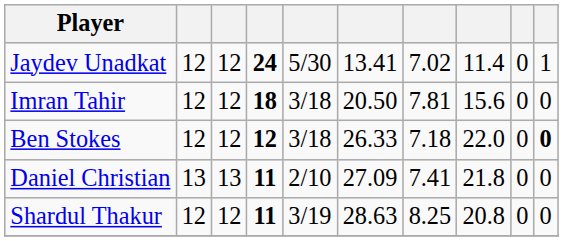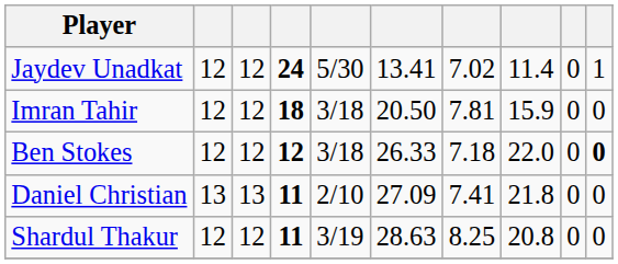 <table class="wikitable sortable"  style="text-align: center;">
 <tr>
 <th class="unsortable">Player</th>
 <th></th>
 <th></th>
 <th></th>
 <th></th>
 <th></th>
 <th></th>
 <th></th>
 <th></th>
 <th></th>
 </tr>
 <tr>
 <td style="text-align:left"><a href='#'>Jaydev Unadkat</a></td>
 <td style="text-align:left">12</td>
 <td>12</td>
 <td><strong>24</strong></td>
 <td>5/30</td>
 <td>13.41</td>
 <td>7.02</td>
 <td>11.4</td>
 <td>0</td>
 <td>1</td>
 </tr>
 <tr>
 <td style="text-align:left"><a href='#'>Imran Tahir</a></td>
 <td style="text-align:left">12</td>
 <td>12</td>
 <td><strong>18</strong></td>
 <td>3/18</td>
 <td>20.50</td>
 <td>7.81</td>
-<td>15.6</td>
+<td>15.9</td>
 <td>0</td>
 <td>0</td>
 </tr>
 <tr>
 <td style="text-align:left"><a href='#'>Ben Stokes</a></td>
 <td style="text-align:left">12</td>
 <td>12</td>
 <td><strong>12</strong></td>
 <td>3/18</td>
 <td>26.33</td>
 <td>7.18</td>
 <td>22.0</td>
 <td>0</td>
 <td><strong>0</strong></td>
 </tr>
 <tr>
 <td style="text-align:left"><a href='#'>Daniel Christian</a></td>
 <td style="text-align:left">13</td>
 <td>13</td>
 <td><strong>11</strong></td>
 <td>2/10</td>
 <td>27.09</td>
 <td>7.41</td>
 <td>21.8</td>
 <td>0</td>
 <td>0</td>
 </tr>
 <tr>
 <td style="text-align:left"><a href='#'>Shardul Thakur</a></td>
 <td style="text-align:left">12</td>
 <td>12</td>
 <td><strong>11</strong></td>
 <td>3/19</td>
 <td>28.63</td>
 <td>8.25</td>
 <td>20.8</td>
 <td>0</td>
 <td>0</td>
 </tr>
 <tr>
 </tr>
 </table>
